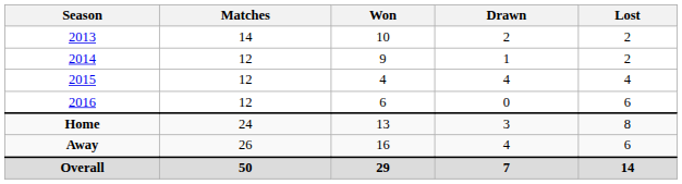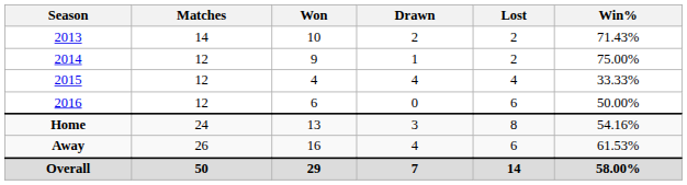 <table class="wikitable" style="width:50%;text-align:center">
 <tr>
 <th width=10>Season</th>
 <th width=10>Matches</th>
 <th width=10>Won</th>
 <th width=10>Drawn</th>
 <th width=10>Lost</th>
+<th width=10>Win%</th>
 </tr>
 <tr style="background:white;">
 <td><a href='#'>2013</a></td>
 <td>14</td>
 <td>10</td>
 <td>2</td>
 <td>2</td>
+<td>71.43%</td>
 </tr>
 <tr style="background:white;">
 <td><a href='#'>2014</a></td>
 <td>12</td>
 <td>9</td>
 <td>1</td>
 <td>2</td>
+<td>75.00%</td>
 </tr>
 <tr style="background:white;">
 <td><a href='#'>2015</a></td>
 <td>12</td>
 <td>4</td>
 <td>4</td>
 <td>4</td>
+<td>33.33%</td>
 </tr>
 <tr style="background:white;">
 <td><a href='#'>2016</a></td>
 <td>12</td>
 <td>6</td>
 <td>0</td>
 <td>6</td>
+<td>50.00%</td>
 </tr>
 <tr style="border-top:2px solid black;">
 <td><strong>Home</strong></td>
 <td>24</td>
 <td>13</td>
 <td>3</td>
 <td>8</td>
+<td>54.16%</td>
 </tr>
 <tr>
 <td><strong>Away</strong></td>
 <td>26</td>
 <td>16</td>
 <td>4</td>
 <td>6</td>
+<td>61.53%</td>
 </tr>
 <tr style="border-top:2px solid black;background:gainsboro;">
 <td><strong>Overall</strong></td>
 <td><strong>50</strong></td>
 <td><strong>29</strong></td>
 <td><strong>7</strong></td>
 <td><strong>14</strong></td>
+<td><strong>58.00%</strong></td>
 </tr>
 </table>
